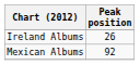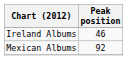 <table class="wikitable sortable">
 <tr>
 <th>Chart (2012)</th>
 <th>Peak<br>position</th>
 </tr>
 <tr>
 </tr>
 <tr>
 </tr>
 <tr>
 </tr>
 <tr>
 </tr>
 <tr>
 </tr>
 <tr>
 </tr>
 <tr>
 </tr>
 <tr>
 </tr>
 <tr>
 <td>Ireland Albums</td>
-<td style="text-align:center">26</td>
+<td style="text-align:center">46</td>
 </tr>
 <tr>
 <td>Mexican Albums</td>
 <td style="text-align:center">92</td>
 </tr>
 <tr>
 </tr>
 <tr>
 </tr>
 <tr>
 </tr>
 <tr>
 </tr>
 <tr>
 </tr>
 <tr>
 </tr>
 <tr>
 </tr>
 <tr>
 </tr>
 </table>
